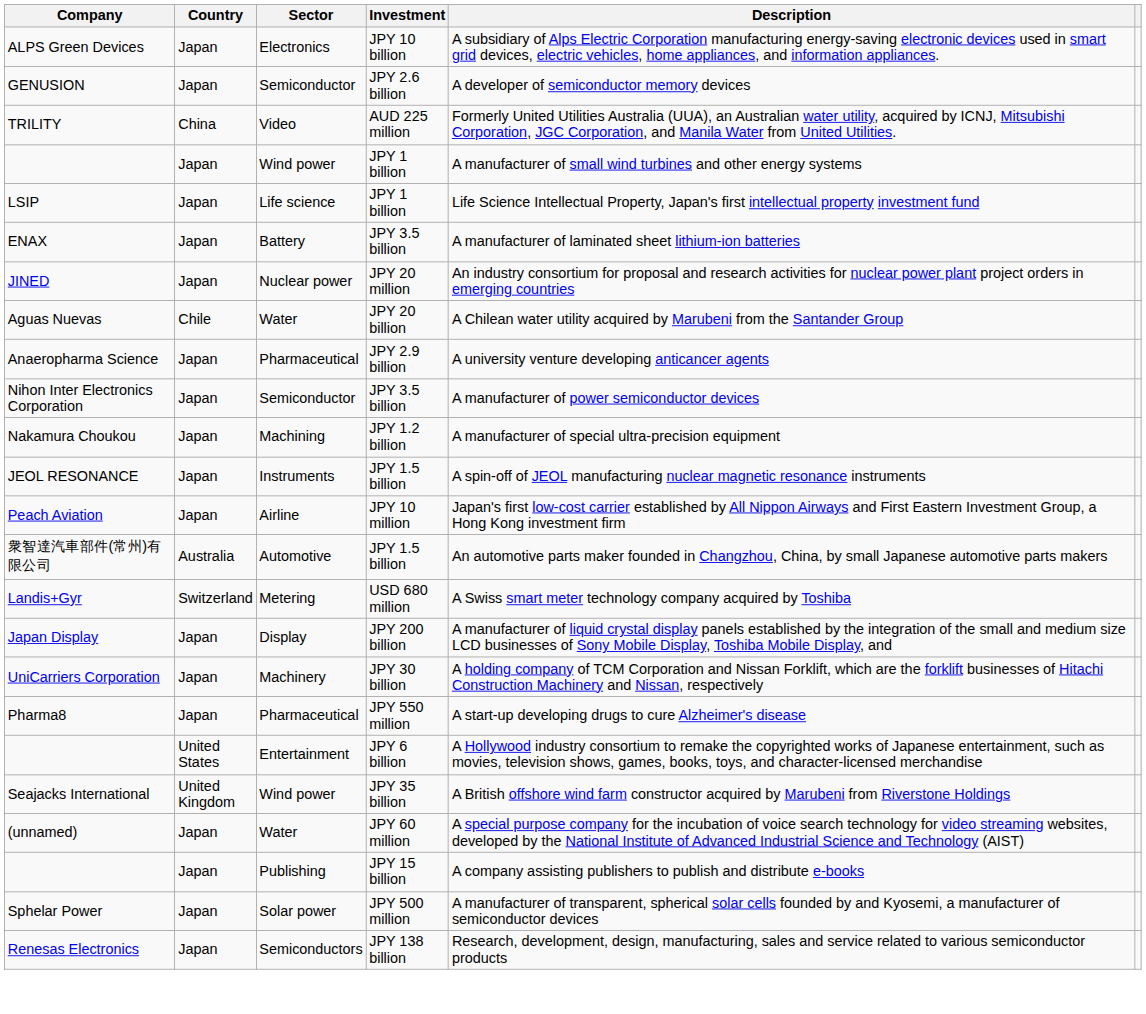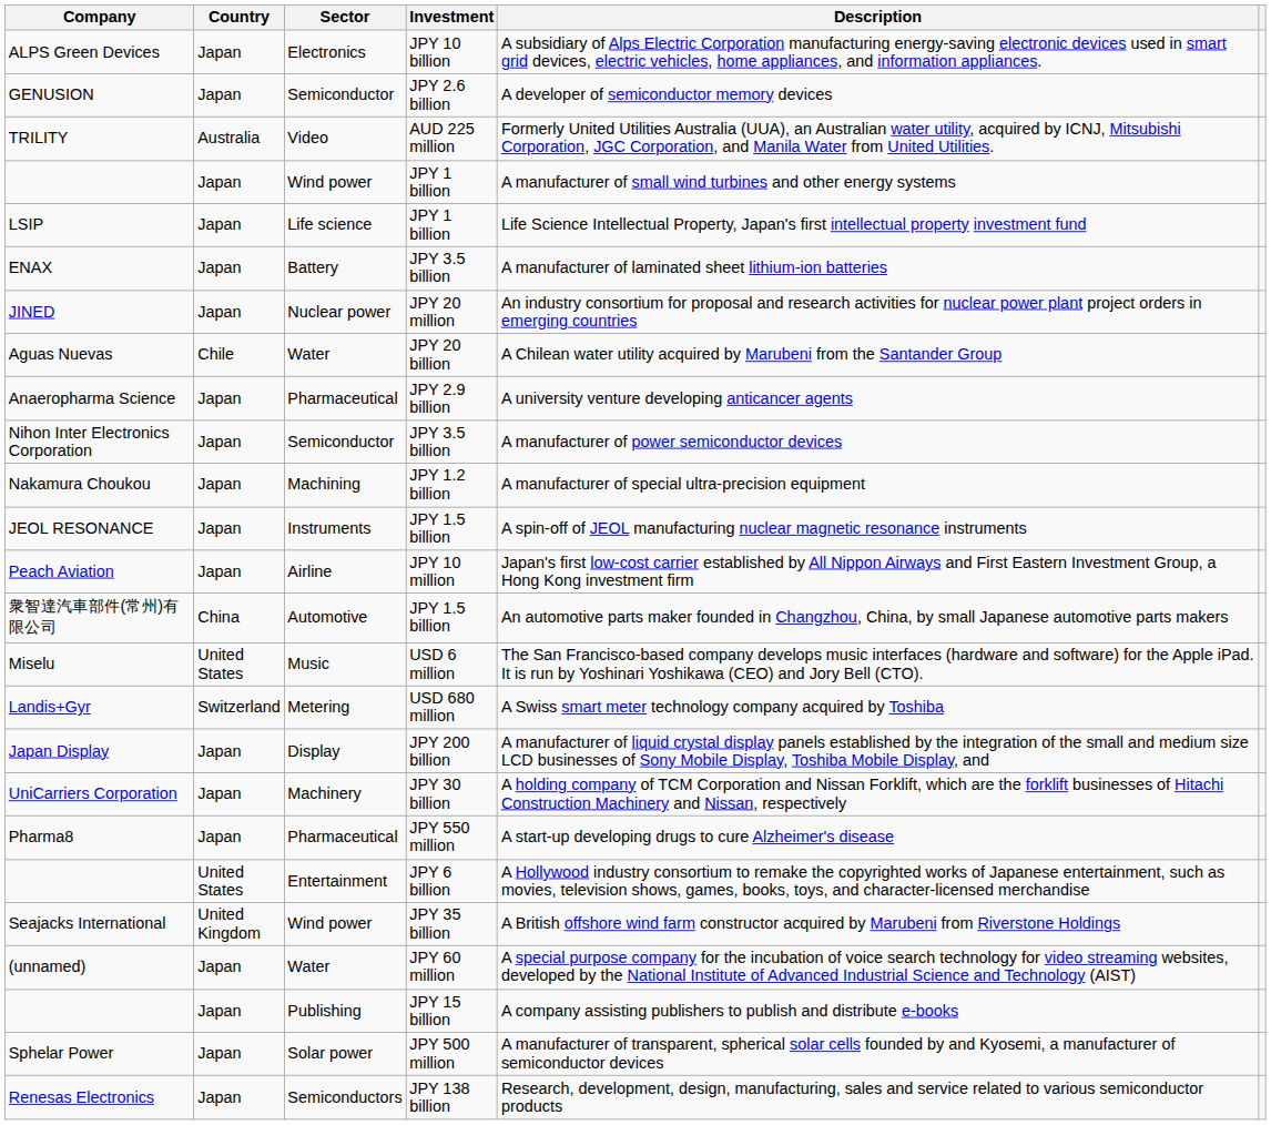 <table class="wikitable sortable" style="width:100%">
 <tr>
 <th style="width:15%">Company</th>
 <th style="width:7%">Country</th>
 <th style="width:7%">Sector</th>
 <th style="width:7%">Investment</th>
 <th>Description</th>
 <th></th>
 </tr>
 <tr>
 <td>ALPS Green Devices</td>
 <td>Japan</td>
 <td>Electronics</td>
 <td>JPY 10 billion</td>
 <td>A subsidiary of <a href='#'>Alps Electric Corporation</a> manufacturing energy-saving <a href='#'>electronic devices</a> used in <a href='#'>smart grid</a> devices, <a href='#'>electric vehicles</a>, <a href='#'>home appliances</a>, and <a href='#'>information appliances</a>.</td>
 <td></td>
 </tr>
 <tr>
 <td>GENUSION</td>
 <td>Japan</td>
 <td>Semiconductor</td>
 <td>JPY 2.6 billion</td>
 <td>A developer of <a href='#'>semiconductor memory</a> devices</td>
 <td></td>
 </tr>
 <tr>
 <td>TRILITY</td>
-<td>China</td>
+<td>Australia</td>
 <td>Video</td>
 <td>AUD 225 million</td>
 <td>Formerly United Utilities Australia (UUA), an Australian <a href='#'>water utility</a>, acquired by ICNJ, <a href='#'>Mitsubishi Corporation</a>, <a href='#'>JGC Corporation</a>, and <a href='#'>Manila Water</a> from <a href='#'>United Utilities</a>.</td>
 <td></td>
 </tr>
 <tr>
 <td></td>
 <td>Japan</td>
 <td>Wind power</td>
 <td>JPY 1 billion</td>
 <td>A manufacturer of <a href='#'>small wind turbines</a> and other energy systems</td>
 <td></td>
 </tr>
 <tr>
 <td>LSIP</td>
 <td>Japan</td>
 <td>Life science</td>
 <td>JPY 1 billion</td>
 <td>Life Science Intellectual Property, Japan's first <a href='#'>intellectual property</a> <a href='#'>investment fund</a></td>
 <td></td>
 </tr>
 <tr>
 <td>ENAX</td>
 <td>Japan</td>
 <td>Battery</td>
 <td>JPY 3.5 billion</td>
 <td>A manufacturer of laminated sheet <a href='#'>lithium-ion batteries</a></td>
 <td></td>
 </tr>
 <tr>
 <td><a href='#'>JINED</a></td>
 <td>Japan</td>
 <td>Nuclear power</td>
 <td>JPY 20 million</td>
 <td>An industry consortium for proposal and research activities for <a href='#'>nuclear power plant</a> project orders in <a href='#'>emerging countries</a></td>
 <td></td>
 </tr>
 <tr>
 <td>Aguas Nuevas</td>
 <td>Chile</td>
 <td>Water</td>
 <td>JPY 20 billion</td>
 <td>A Chilean water utility acquired by <a href='#'>Marubeni</a> from the <a href='#'>Santander Group</a></td>
 <td></td>
 </tr>
 <tr>
 <td>Anaeropharma Science</td>
 <td>Japan</td>
 <td>Pharmaceutical</td>
 <td>JPY 2.9 billion</td>
 <td>A university venture developing <a href='#'>anticancer agents</a></td>
 <td></td>
 </tr>
 <tr>
 <td>Nihon Inter Electronics Corporation</td>
 <td>Japan</td>
 <td>Semiconductor</td>
 <td>JPY 3.5 billion</td>
 <td>A manufacturer of <a href='#'>power semiconductor devices</a></td>
 <td></td>
 </tr>
 <tr>
 <td>Nakamura Choukou</td>
 <td>Japan</td>
 <td>Machining</td>
 <td>JPY 1.2 billion</td>
 <td>A manufacturer of special ultra-precision equipment</td>
 <td></td>
 </tr>
 <tr>
 <td>JEOL RESONANCE</td>
 <td>Japan</td>
 <td>Instruments</td>
 <td>JPY 1.5 billion</td>
 <td>A spin-off of <a href='#'>JEOL</a> manufacturing <a href='#'>nuclear magnetic resonance</a> instruments</td>
 <td></td>
 </tr>
 <tr>
 <td><a href='#'>Peach Aviation</a></td>
 <td>Japan</td>
 <td>Airline</td>
 <td>JPY 10 million</td>
 <td>Japan's first <a href='#'>low-cost carrier</a> established by <a href='#'>All Nippon Airways</a> and First Eastern Investment Group, a Hong Kong investment firm</td>
 <td></td>
 </tr>
 <tr>
 <td>衆智達汽車部件(常州)有限公司</td>
-<td>Australia</td>
+<td>China</td>
 <td>Automotive</td>
 <td>JPY 1.5 billion</td>
 <td>An automotive parts maker founded in <a href='#'>Changzhou</a>, China, by small Japanese automotive parts makers</td>
+<td></td>
+</tr>
+<tr>
+<td>Miselu</td>
+<td>United States</td>
+<td>Music</td>
+<td>USD 6 million</td>
+<td>The San Francisco-based company develops music interfaces (hardware and software) for the Apple iPad. It is run by Yoshinari Yoshikawa (CEO) and Jory Bell (CTO).</td>
 <td></td>
 </tr>
 <tr>
 <td><a href='#'>Landis+Gyr</a></td>
 <td>Switzerland</td>
 <td>Metering</td>
 <td>USD 680 million</td>
 <td>A Swiss <a href='#'>smart meter</a> technology company acquired by <a href='#'>Toshiba</a></td>
 <td></td>
 </tr>
 <tr>
 <td><a href='#'>Japan Display</a></td>
 <td>Japan</td>
 <td>Display</td>
 <td>JPY 200 billion</td>
 <td>A manufacturer of <a href='#'>liquid crystal display</a> panels established by the integration of the small and medium size LCD businesses of <a href='#'>Sony Mobile Display</a>, <a href='#'>Toshiba Mobile Display</a>, and </td>
 <td></td>
 </tr>
 <tr>
 <td><a href='#'>UniCarriers Corporation</a></td>
 <td>Japan</td>
 <td>Machinery</td>
 <td>JPY 30 billion</td>
 <td>A <a href='#'>holding company</a> of TCM Corporation and Nissan Forklift, which are the <a href='#'>forklift</a> businesses of <a href='#'>Hitachi Construction Machinery</a> and <a href='#'>Nissan</a>, respectively</td>
 <td></td>
 </tr>
 <tr>
 <td>Pharma8</td>
 <td>Japan</td>
 <td>Pharmaceutical</td>
 <td>JPY 550 million</td>
 <td>A start-up developing drugs to cure <a href='#'>Alzheimer's disease</a></td>
 <td></td>
 </tr>
 <tr>
 <td></td>
 <td>United States</td>
 <td>Entertainment</td>
 <td>JPY 6 billion</td>
 <td>A <a href='#'>Hollywood</a> industry consortium to remake the copyrighted works of Japanese entertainment, such as movies, television shows, games, books, toys, and character-licensed merchandise</td>
 <td></td>
 </tr>
 <tr>
 <td>Seajacks International</td>
 <td>United Kingdom</td>
 <td>Wind power</td>
 <td>JPY 35 billion</td>
 <td>A British <a href='#'>offshore wind farm</a> constructor acquired by <a href='#'>Marubeni</a> from <a href='#'>Riverstone Holdings</a></td>
 <td></td>
 </tr>
 <tr>
 <td>(unnamed)</td>
 <td>Japan</td>
 <td>Water</td>
 <td>JPY 60 million</td>
 <td>A <a href='#'>special purpose company</a> for the incubation of voice search technology for <a href='#'>video streaming</a> websites, developed by the <a href='#'>National Institute of Advanced Industrial Science and Technology</a> (AIST)</td>
 <td></td>
 </tr>
 <tr>
 <td></td>
 <td>Japan</td>
 <td>Publishing</td>
 <td>JPY 15 billion</td>
 <td>A company assisting publishers to publish and distribute <a href='#'>e-books</a></td>
 <td></td>
 </tr>
 <tr>
 <td>Sphelar Power</td>
 <td>Japan</td>
 <td>Solar power</td>
 <td>JPY 500 million</td>
 <td>A manufacturer of transparent, spherical <a href='#'>solar cells</a> founded by  and Kyosemi, a manufacturer of semiconductor devices</td>
 <td></td>
 </tr>
 <tr>
 <td><a href='#'>Renesas Electronics</a></td>
 <td>Japan</td>
 <td>Semiconductors</td>
 <td>JPY 138 billion</td>
 <td>Research, development, design, manufacturing, sales and service related to various semiconductor products</td>
 <td></td>
 </tr>
 </table>
